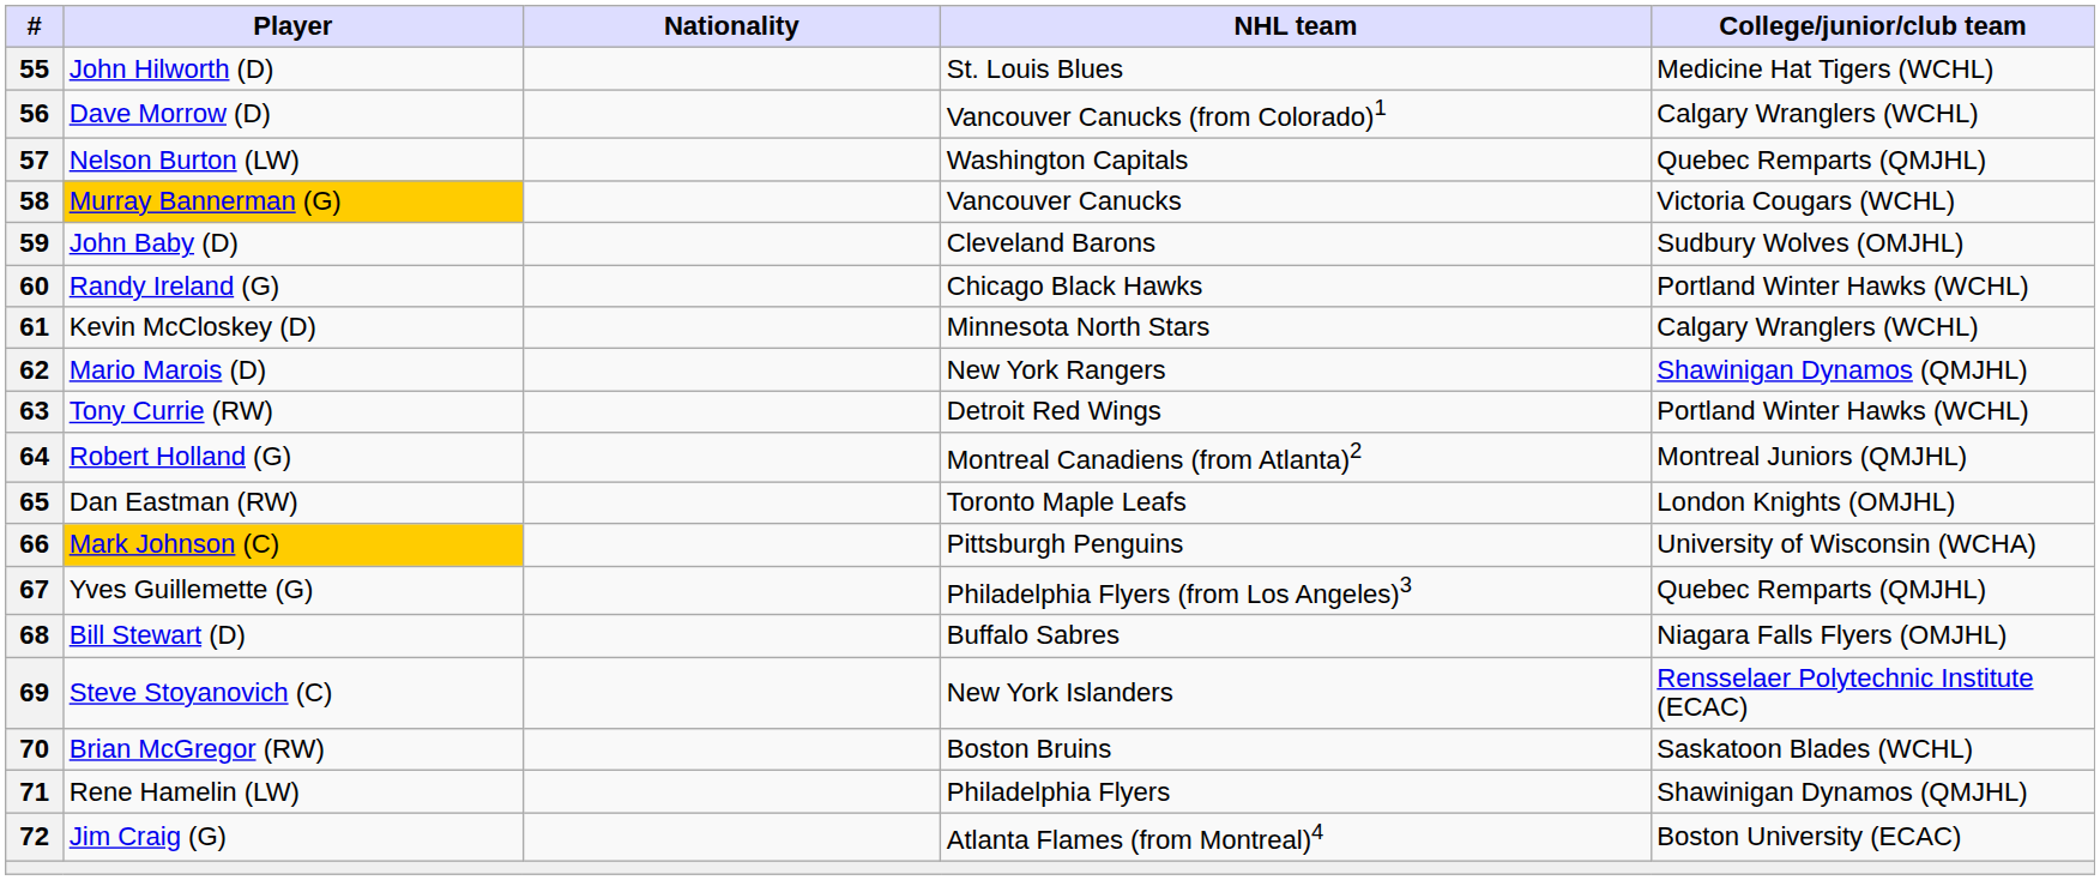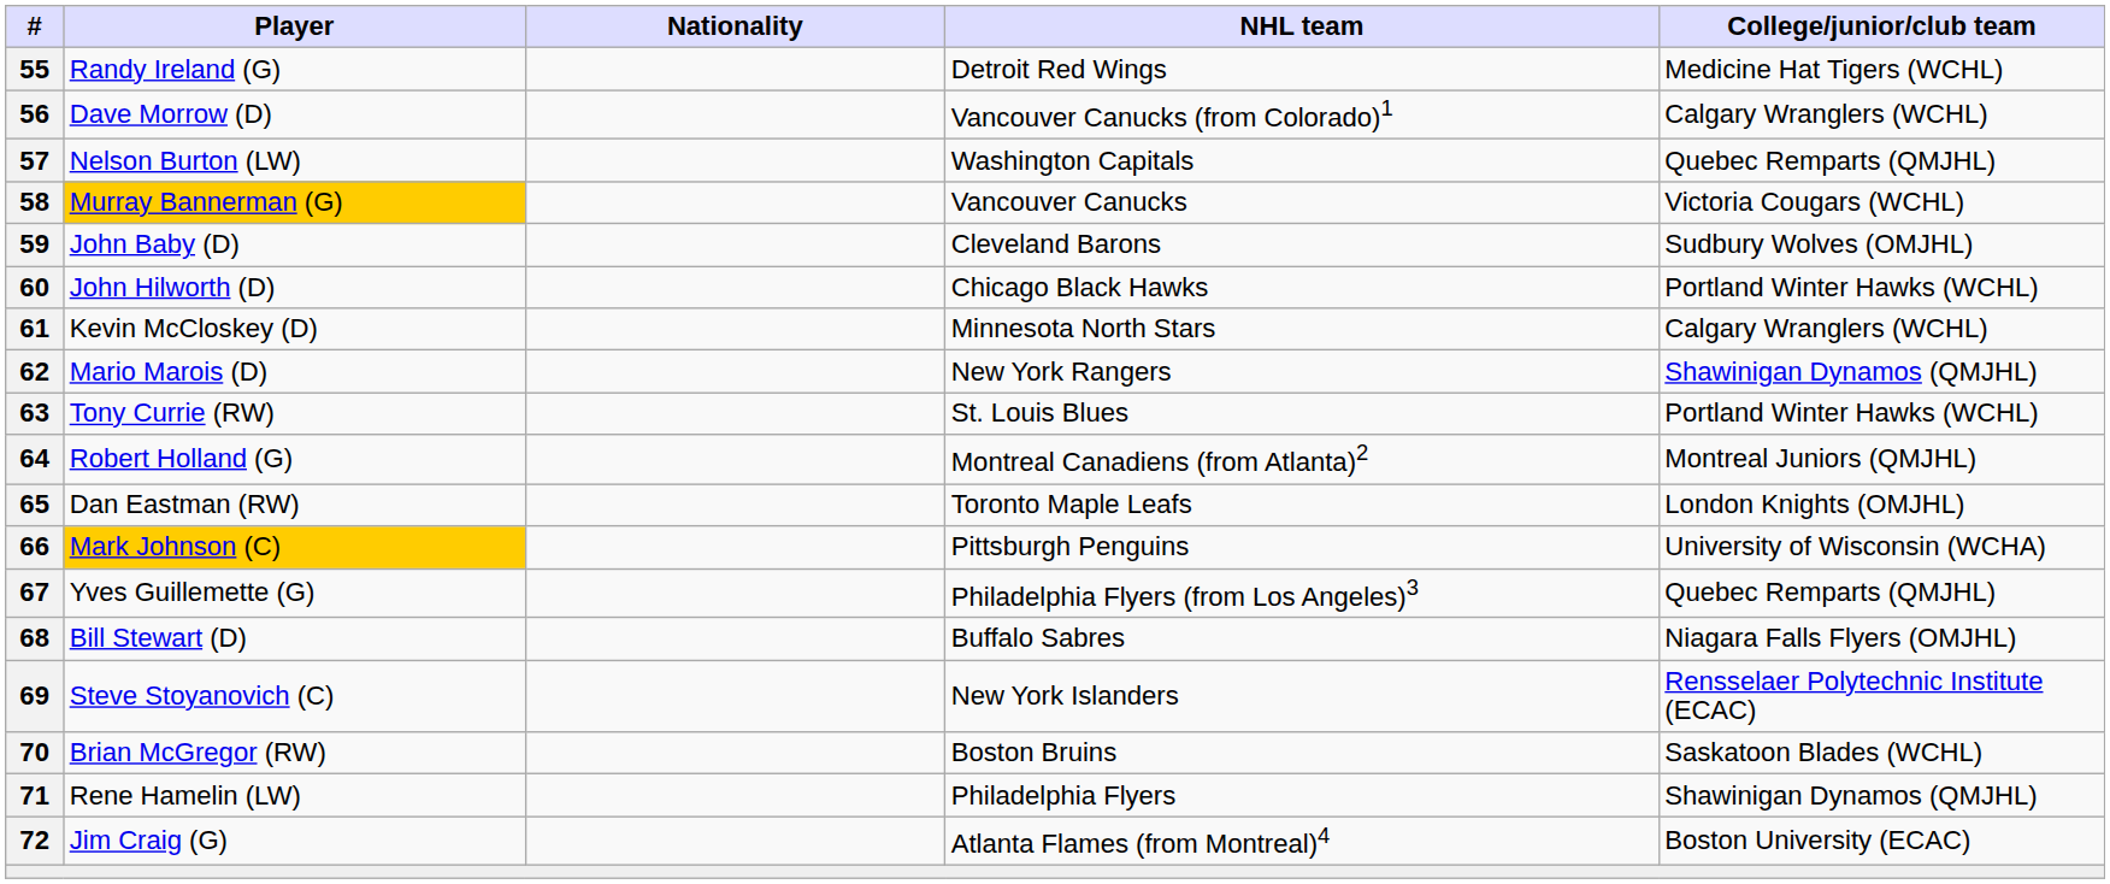 <table class="wikitable" style="width: 100%">
 <tr>
 <th style="background:#ddf; width:2.75%;">#</th>
 <th style="background:#ddf; width:22.0%;">Player</th>
 <th style="background:#ddf; width:20.0%;">Nationality</th>
 <th style="background:#ddf; width:34.0%;">NHL team</th>
 <th style="background:#ddf; width:100.0%;">College/junior/club team</th>
 </tr>
 <tr>
 <th>55</th>
-<td><a href='#'>John Hilworth</a> (D)</td>
+<td><a href='#'>Randy Ireland</a> (G)</td>
 <td></td>
-<td>St. Louis Blues</td>
+<td>Detroit Red Wings</td>
 <td>Medicine Hat Tigers (WCHL)</td>
 </tr>
 <tr>
 <th>56</th>
 <td><a href='#'>Dave Morrow</a> (D)</td>
 <td></td>
 <td>Vancouver Canucks (from Colorado)<sup>1</sup></td>
 <td>Calgary Wranglers (WCHL)</td>
 </tr>
 <tr>
 <th>57</th>
 <td><a href='#'>Nelson Burton</a> (LW)</td>
 <td></td>
 <td>Washington Capitals</td>
 <td>Quebec Remparts (QMJHL)</td>
 </tr>
 <tr>
 <th>58</th>
 <td bgcolor="#FFCC00"><a href='#'>Murray Bannerman</a> (G)</td>
 <td></td>
 <td>Vancouver Canucks</td>
 <td>Victoria Cougars (WCHL)</td>
 </tr>
 <tr>
 <th>59</th>
 <td><a href='#'>John Baby</a> (D)</td>
 <td></td>
 <td>Cleveland Barons</td>
 <td>Sudbury Wolves (OMJHL)</td>
 </tr>
 <tr>
 <th>60</th>
-<td><a href='#'>Randy Ireland</a> (G)</td>
+<td><a href='#'>John Hilworth</a> (D)</td>
 <td></td>
 <td>Chicago Black Hawks</td>
 <td>Portland Winter Hawks (WCHL)</td>
 </tr>
 <tr>
 <th>61</th>
 <td>Kevin McCloskey (D)</td>
 <td></td>
 <td>Minnesota North Stars</td>
 <td>Calgary Wranglers (WCHL)</td>
 </tr>
 <tr>
 <th>62</th>
 <td><a href='#'>Mario Marois</a> (D)</td>
 <td></td>
 <td>New York Rangers</td>
 <td><a href='#'>Shawinigan Dynamos</a> (QMJHL)</td>
 </tr>
 <tr>
 <th>63</th>
 <td><a href='#'>Tony Currie</a> (RW)</td>
 <td></td>
-<td>Detroit Red Wings</td>
+<td>St. Louis Blues</td>
 <td>Portland Winter Hawks (WCHL)</td>
 </tr>
 <tr>
 <th>64</th>
 <td><a href='#'>Robert Holland</a> (G)</td>
 <td></td>
 <td>Montreal Canadiens (from Atlanta)<sup>2</sup></td>
 <td>Montreal Juniors (QMJHL)</td>
 </tr>
 <tr>
 <th>65</th>
 <td>Dan Eastman (RW)</td>
 <td></td>
 <td>Toronto Maple Leafs</td>
 <td>London Knights (OMJHL)</td>
 </tr>
 <tr>
 <th>66</th>
 <td bgcolor="#FFCC00"><a href='#'>Mark Johnson</a> (C)</td>
 <td></td>
 <td>Pittsburgh Penguins</td>
 <td>University of Wisconsin (WCHA)</td>
 </tr>
 <tr>
 <th>67</th>
 <td>Yves Guillemette (G)</td>
 <td></td>
 <td>Philadelphia Flyers (from Los Angeles)<sup>3</sup></td>
 <td>Quebec Remparts (QMJHL)</td>
 </tr>
 <tr>
 <th>68</th>
 <td><a href='#'>Bill Stewart</a> (D)</td>
 <td></td>
 <td>Buffalo Sabres</td>
 <td>Niagara Falls Flyers (OMJHL)</td>
 </tr>
 <tr>
 <th>69</th>
 <td><a href='#'>Steve Stoyanovich</a> (C)</td>
 <td></td>
 <td>New York Islanders</td>
 <td><a href='#'>Rensselaer Polytechnic Institute</a> (ECAC)</td>
 </tr>
 <tr>
 <th>70</th>
 <td><a href='#'>Brian McGregor</a> (RW)</td>
 <td></td>
 <td>Boston Bruins</td>
 <td>Saskatoon Blades (WCHL)</td>
 </tr>
 <tr>
 <th>71</th>
 <td>Rene Hamelin (LW)</td>
 <td></td>
 <td>Philadelphia Flyers</td>
 <td>Shawinigan Dynamos (QMJHL)</td>
 </tr>
 <tr>
 <th>72</th>
 <td><a href='#'>Jim Craig</a> (G)</td>
 <td></td>
 <td>Atlanta Flames (from Montreal)<sup>4</sup></td>
 <td>Boston University (ECAC)</td>
 </tr>
 <tr>
 <td align=center colspan="6" bgcolor="#efefef"></td>
 </tr>
 </table>
